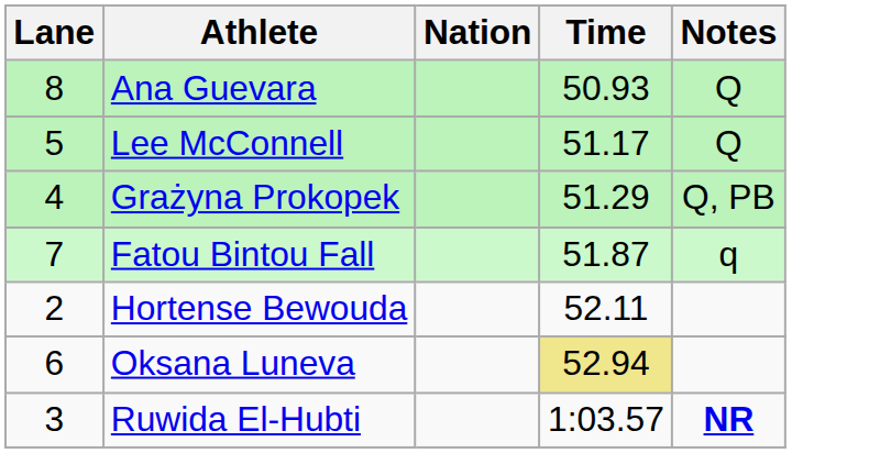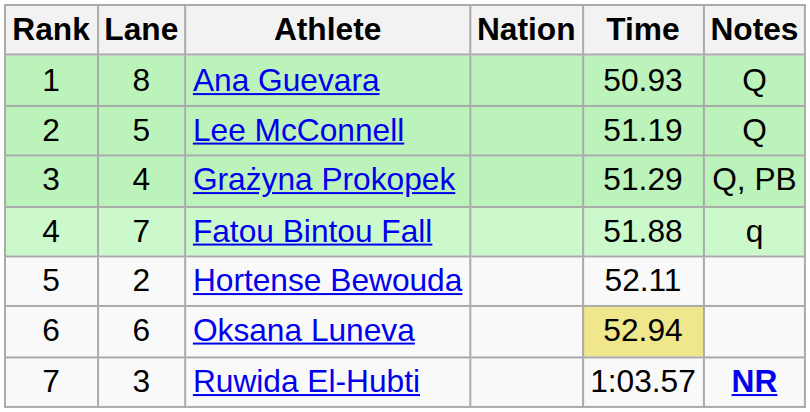 <table class="wikitable sortable" style="text-align:center">
 <tr>
+<th>Rank</th>
 <th>Lane</th>
 <th>Athlete</th>
 <th>Nation</th>
 <th>Time</th>
 <th>Notes</th>
 </tr>
 <tr bgcolor=bbf3bb>
+<td>1</td>
 <td>8</td>
 <td align=left><a href='#'>Ana Guevara</a></td>
 <td align=left></td>
 <td>50.93</td>
 <td>Q</td>
 </tr>
 <tr bgcolor=bbf3bb>
+<td>2</td>
 <td>5</td>
 <td align=left><a href='#'>Lee McConnell</a></td>
 <td align=left></td>
-<td>51.17</td>
+<td>51.19</td>
 <td>Q</td>
 </tr>
 <tr bgcolor=bbf3bb>
+<td>3</td>
 <td>4</td>
 <td align=left><a href='#'>Grażyna Prokopek</a></td>
 <td align=left></td>
 <td>51.29</td>
 <td>Q, PB</td>
 </tr>
 <tr bgcolor=ccf9cc>
+<td>4</td>
 <td>7</td>
 <td align=left><a href='#'>Fatou Bintou Fall</a></td>
 <td align=left></td>
-<td>51.87</td>
+<td>51.88</td>
 <td>q</td>
 </tr>
 <tr>
+<td>5</td>
 <td>2</td>
 <td align=left><a href='#'>Hortense Bewouda</a></td>
 <td align=left></td>
 <td>52.11</td>
 <td></td>
 </tr>
 <tr>
 <td>6</td>
+<td>6</td>
 <td align=left><a href='#'>Oksana Luneva</a></td>
 <td align=left></td>
 <td style="background: khaki;">52.94</td>
 <td></td>
 </tr>
 <tr>
+<td>7</td>
 <td>3</td>
 <td align=left><a href='#'>Ruwida El-Hubti</a></td>
 <td align=left></td>
 <td>1:03.57</td>
 <td><strong><a href='#'>NR</a></strong></td>
 </tr>
 </table>
